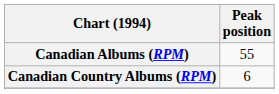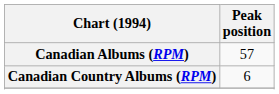 <table class="wikitable sortable plainrowheaders" style="text-align:center">
 <tr>
 <th scope="col">Chart (1994)</th>
 <th scope="col">Peak<br>position</th>
 </tr>
 <tr>
 <th scope="row">Canadian Albums (<em><a href='#'>RPM</a></em>)</th>
-<td>55</td>
+<td>57</td>
 </tr>
 <tr>
 <th scope="row">Canadian Country Albums (<em><a href='#'>RPM</a></em>)</th>
 <td>6</td>
 </tr>
 <tr>
 </tr>
 <tr>
 </tr>
 </table>
